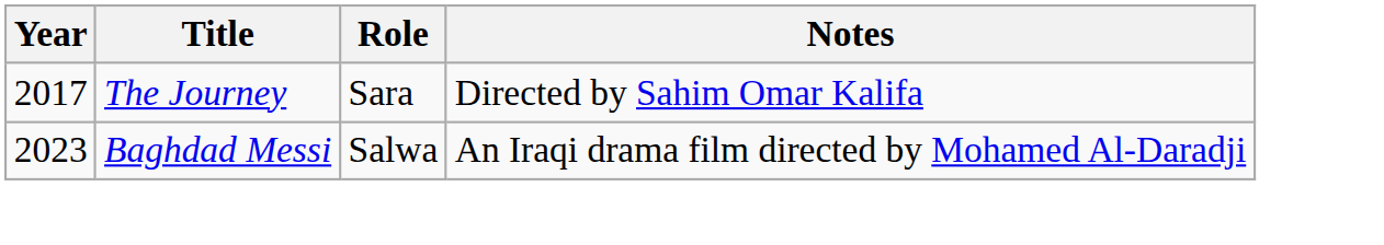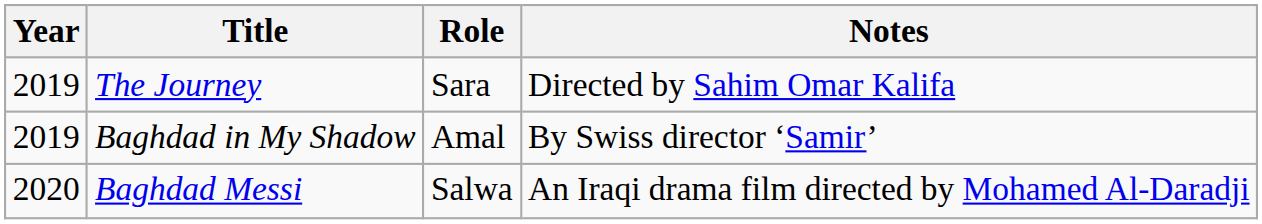 <table class="wikitable">
 <tr>
 <th>Year</th>
 <th>Title</th>
 <th>Role</th>
 <th>Notes</th>
 </tr>
 <tr>
-<td>2017</td>
+<td>2019</td>
 <td><em><a href='#'>The Journey</a></em></td>
 <td>Sara</td>
 <td>Directed by <a href='#'>Sahim Omar Kalifa</a></td>
 </tr>
 <tr>
-<td>2023</td>
+<td>2019</td>
+<td><em>Baghdad in My Shadow</em></td>
+<td>Amal</td>
+<td>By Swiss director ‘<a href='#'>Samir</a>’</td>
+</tr>
+<tr>
+<td>2020</td>
 <td><em><a href='#'>Baghdad Messi</a></em></td>
 <td>Salwa</td>
 <td>An Iraqi drama film directed by <a href='#'>Mohamed Al-Daradji</a></td>
 </tr>
 </table>
